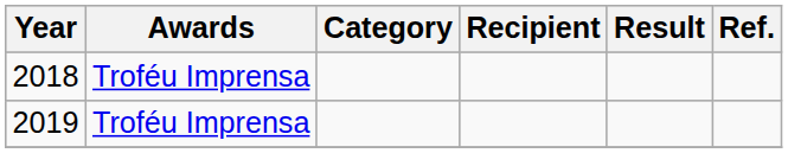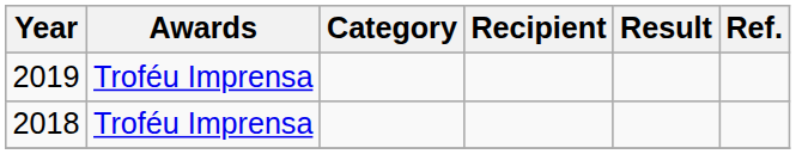 <table class="wikitable">
 <tr>
 <th>Year</th>
 <th>Awards</th>
 <th>Category</th>
 <th>Recipient</th>
 <th>Result</th>
 <th>Ref.</th>
 </tr>
 <tr>
-<td rowspan=1>2018</td>
+<td rowspan=1>2019</td>
 <td rowspan=1 style="text-align:center;"><a href='#'>Troféu Imprensa</a></td>
 <td></td>
 <td></td>
 <td></td>
 <td></td>
 </tr>
 <tr>
-<td rowspan=1>2019</td>
+<td rowspan=1>2018</td>
 <td rowspan=1 style="text-align:center;"><a href='#'>Troféu Imprensa</a></td>
 <td></td>
 <td></td>
 <td></td>
 <td></td>
 </tr>
 <tr>
 </tr>
 </table>
